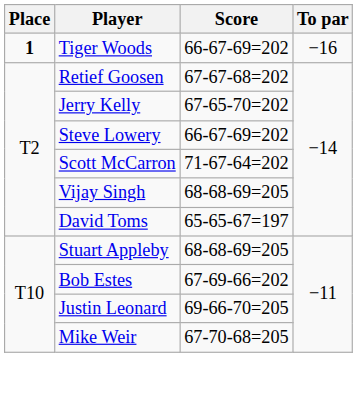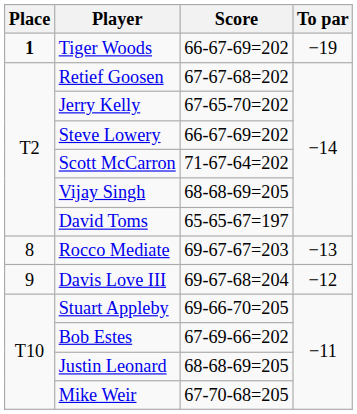 <table class="wikitable">
 <tr>
 <th>Place</th>
 <th>Player</th>
 <th>Score</th>
 <th>To par</th>
 </tr>
 <tr>
 <td align=center><strong>1</strong></td>
 <td> <a href='#'>Tiger Woods</a></td>
 <td align=center>66-67-69=202</td>
-<td align=center>−16</td>
+<td align=center>−19</td>
 </tr>
 <tr>
 <td rowspan="6" align=center>T2</td>
 <td> <a href='#'>Retief Goosen</a></td>
 <td align=center>67-67-68=202</td>
 <td rowspan="6" align=center>−14</td>
 </tr>
 <tr>
 <td> <a href='#'>Jerry Kelly</a></td>
 <td align=center>67-65-70=202</td>
 </tr>
 <tr>
 <td> <a href='#'>Steve Lowery</a></td>
 <td align=center>66-67-69=202</td>
 </tr>
 <tr>
 <td> <a href='#'>Scott McCarron</a></td>
 <td align=center>71-67-64=202</td>
 </tr>
 <tr>
 <td> <a href='#'>Vijay Singh</a></td>
 <td align=center>68-68-69=205</td>
 </tr>
 <tr>
 <td> <a href='#'>David Toms</a></td>
 <td align=center>65-65-67=197</td>
 </tr>
 <tr>
+<td align=center>8</td>
+<td> <a href='#'>Rocco Mediate</a></td>
+<td align=center>69-67-67=203</td>
+<td align=center>−13</td>
+</tr>
+<tr>
+<td align=center>9</td>
+<td> <a href='#'>Davis Love III</a></td>
+<td align=center>69-67-68=204</td>
+<td align=center>−12</td>
+</tr>
+<tr>
 <td rowspan="4" align=center>T10</td>
 <td> <a href='#'>Stuart Appleby</a></td>
-<td align=center>68-68-69=205</td>
+<td align=center>69-66-70=205</td>
 <td rowspan="4" align=center>−11</td>
 </tr>
 <tr>
 <td> <a href='#'>Bob Estes</a></td>
 <td align=center>67-69-66=202</td>
 </tr>
 <tr>
 <td> <a href='#'>Justin Leonard</a></td>
-<td align=center>69-66-70=205</td>
+<td align=center>68-68-69=205</td>
 </tr>
 <tr>
 <td> <a href='#'>Mike Weir</a></td>
 <td align=center>67-70-68=205</td>
 </tr>
 </table>
